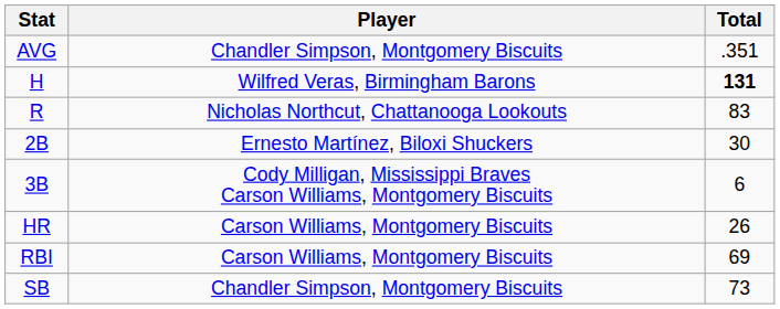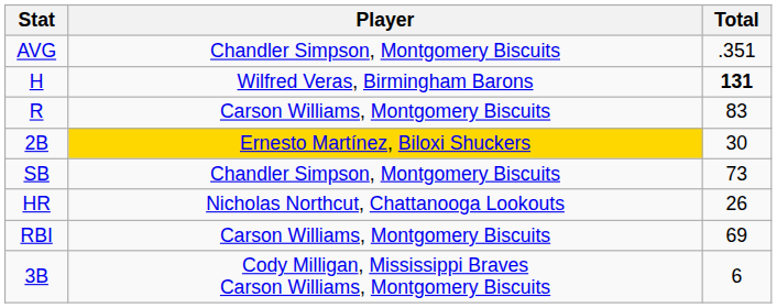 <table class="wikitable" width="40%" style="text-align:center;">
 <tr>
 <th width="5%">Stat</th>
 <th width="60%">Player</th>
 <th width="5%">Total</th>
 </tr>
 <tr>
 <td><a href='#'>AVG</a></td>
 <td><a href='#'>Chandler Simpson</a>, <a href='#'>Montgomery Biscuits</a></td>
 <td>.351</td>
 </tr>
 <tr>
 <td><a href='#'>H</a></td>
 <td><a href='#'>Wilfred Veras</a>, <a href='#'>Birmingham Barons</a></td>
 <td><strong>131</strong></td>
 </tr>
 <tr>
 <td><a href='#'>R</a></td>
-<td><a href='#'>Nicholas Northcut</a>, <a href='#'>Chattanooga Lookouts</a></td>
+<td><a href='#'>Carson Williams</a>, <a href='#'>Montgomery Biscuits</a></td>
 <td>83</td>
 </tr>
 <tr>
 <td><a href='#'>2B</a></td>
-<td><a href='#'>Ernesto Martínez</a>, <a href='#'>Biloxi Shuckers</a></td>
+<td style="background: gold;"><a href='#'>Ernesto Martínez</a>, <a href='#'>Biloxi Shuckers</a></td>
 <td>30</td>
 </tr>
 <tr>
-<td><a href='#'>3B</a></td>
-<td><a href='#'>Cody Milligan</a>, <a href='#'>Mississippi Braves</a> <br> <a href='#'>Carson Williams</a>, <a href='#'>Montgomery Biscuits</a></td>
-<td>6</td>
+<td><a href='#'>SB</a></td>
+<td><a href='#'>Chandler Simpson</a>, <a href='#'>Montgomery Biscuits</a></td>
+<td>73</td>
 </tr>
 <tr>
 <td><a href='#'>HR</a></td>
-<td><a href='#'>Carson Williams</a>, <a href='#'>Montgomery Biscuits</a></td>
+<td><a href='#'>Nicholas Northcut</a>, <a href='#'>Chattanooga Lookouts</a></td>
 <td>26</td>
 </tr>
 <tr>
 <td><a href='#'>RBI</a></td>
 <td><a href='#'>Carson Williams</a>, <a href='#'>Montgomery Biscuits</a></td>
 <td>69</td>
 </tr>
 <tr>
-<td><a href='#'>SB</a></td>
-<td><a href='#'>Chandler Simpson</a>, <a href='#'>Montgomery Biscuits</a></td>
-<td>73</td>
+<td><a href='#'>3B</a></td>
+<td><a href='#'>Cody Milligan</a>, <a href='#'>Mississippi Braves</a> <br> <a href='#'>Carson Williams</a>, <a href='#'>Montgomery Biscuits</a></td>
+<td>6</td>
 </tr>
 </table>
